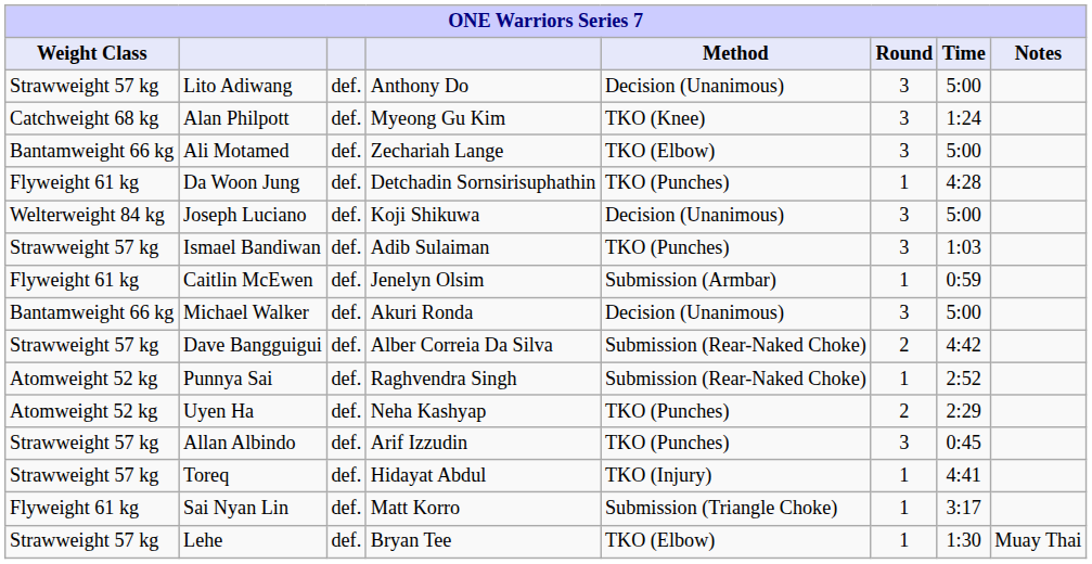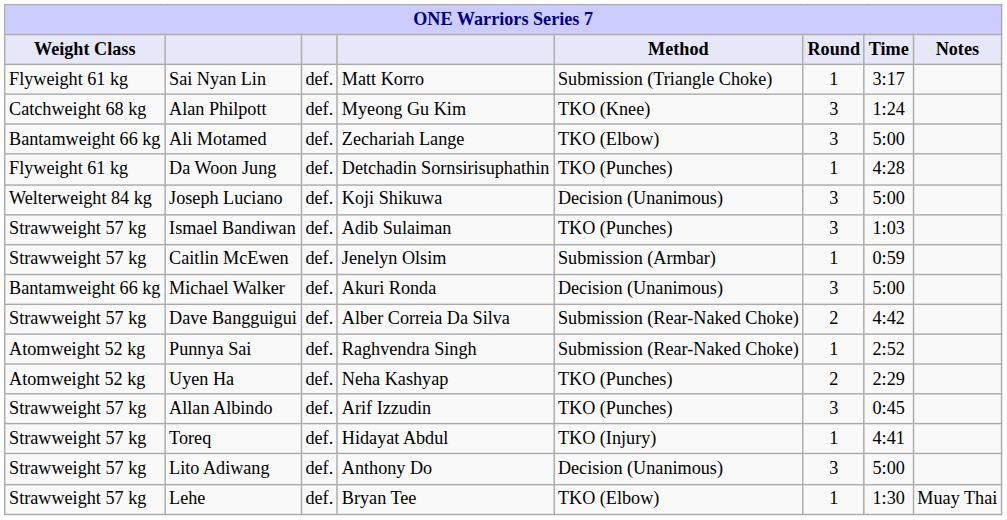 <table class="wikitable" style="font-size: 80%;">
 <tr>
 <th colspan="8" style="background-color: #ccf; color: #000080; text-align: center;"><strong>ONE Warriors Series 7</strong></th>
 </tr>
 <tr>
 <th colspan="1" style="background-color: #E6E8FA; color: #000000; text-align: center;">Weight Class</th>
 <th colspan="1" style="background-color: #E6E8FA; color: #000000; text-align: center;"></th>
 <th colspan="1" style="background-color: #E6E8FA; color: #000000; text-align: center;"></th>
 <th colspan="1" style="background-color: #E6E8FA; color: #000000; text-align: center;"></th>
 <th colspan="1" style="background-color: #E6E8FA; color: #000000; text-align: center;">Method</th>
 <th colspan="1" style="background-color: #E6E8FA; color: #000000; text-align: center;">Round</th>
 <th colspan="1" style="background-color: #E6E8FA; color: #000000; text-align: center;">Time</th>
 <th colspan="1" style="background-color: #E6E8FA; color: #000000; text-align: center;">Notes</th>
 </tr>
 <tr>
-<td>Strawweight 57 kg</td>
-<td> Lito Adiwang</td>
+<td>Flyweight 61 kg</td>
+<td> Sai Nyan Lin</td>
 <td>def.</td>
-<td> Anthony Do</td>
-<td>Decision (Unanimous)</td>
-<td align=center>3</td>
-<td align=center>5:00</td>
+<td> Matt Korro</td>
+<td>Submission (Triangle Choke)</td>
+<td align=center>1</td>
+<td align=center>3:17</td>
 <td></td>
 </tr>
 <tr>
 <td>Catchweight 68 kg</td>
 <td> Alan Philpott</td>
 <td>def.</td>
 <td> Myeong Gu Kim</td>
 <td>TKO (Knee)</td>
 <td align=center>3</td>
 <td align=center>1:24</td>
 <td></td>
 </tr>
 <tr>
 <td>Bantamweight 66 kg</td>
 <td> Ali Motamed</td>
 <td>def.</td>
 <td> Zechariah Lange</td>
 <td>TKO (Elbow)</td>
 <td align=center>3</td>
 <td align=center>5:00</td>
 <td></td>
 </tr>
 <tr>
 <td>Flyweight 61 kg</td>
 <td> Da Woon Jung</td>
 <td>def.</td>
 <td> Detchadin Sornsirisuphathin</td>
 <td>TKO (Punches)</td>
 <td align=center>1</td>
 <td align=center>4:28</td>
 <td></td>
 </tr>
 <tr>
 <td>Welterweight 84 kg</td>
 <td> Joseph Luciano</td>
 <td>def.</td>
 <td> Koji Shikuwa</td>
 <td>Decision (Unanimous)</td>
 <td align=center>3</td>
 <td align=center>5:00</td>
 <td></td>
 </tr>
 <tr>
 <td>Strawweight 57 kg</td>
 <td> Ismael Bandiwan</td>
 <td>def.</td>
 <td> Adib Sulaiman</td>
 <td>TKO (Punches)</td>
 <td align=center>3</td>
 <td align=center>1:03</td>
 <td></td>
 </tr>
 <tr>
-<td>Flyweight 61 kg</td>
+<td>Strawweight 57 kg</td>
 <td> Caitlin McEwen</td>
 <td>def.</td>
 <td> Jenelyn Olsim</td>
 <td>Submission (Armbar)</td>
 <td align=center>1</td>
 <td align=center>0:59</td>
 <td></td>
 </tr>
 <tr>
 <td>Bantamweight 66 kg</td>
 <td> Michael Walker</td>
 <td>def.</td>
 <td> Akuri Ronda</td>
 <td>Decision (Unanimous)</td>
 <td align=center>3</td>
 <td align=center>5:00</td>
 <td></td>
 </tr>
 <tr>
 <td>Strawweight 57 kg</td>
 <td> Dave Bangguigui</td>
 <td>def.</td>
 <td> Alber Correia Da Silva</td>
 <td>Submission (Rear-Naked Choke)</td>
 <td align=center>2</td>
 <td align=center>4:42</td>
 <td></td>
 </tr>
 <tr>
 <td>Atomweight 52 kg</td>
 <td> Punnya Sai</td>
 <td>def.</td>
 <td> Raghvendra Singh</td>
 <td>Submission (Rear-Naked Choke)</td>
 <td align=center>1</td>
 <td align=center>2:52</td>
 <td></td>
 </tr>
 <tr>
 <td>Atomweight 52 kg</td>
 <td> Uyen Ha</td>
 <td>def.</td>
 <td> Neha Kashyap</td>
 <td>TKO (Punches)</td>
 <td align=center>2</td>
 <td align=center>2:29</td>
 <td></td>
 </tr>
 <tr>
 <td>Strawweight 57 kg</td>
 <td> Allan Albindo</td>
 <td>def.</td>
 <td> Arif Izzudin</td>
 <td>TKO (Punches)</td>
 <td align=center>3</td>
 <td align=center>0:45</td>
 <td></td>
 </tr>
 <tr>
 <td>Strawweight 57 kg</td>
 <td> Toreq</td>
 <td>def.</td>
 <td> Hidayat Abdul</td>
 <td>TKO (Injury)</td>
 <td align=center>1</td>
 <td align=center>4:41</td>
 <td></td>
 </tr>
 <tr>
-<td>Flyweight 61 kg</td>
-<td> Sai Nyan Lin</td>
+<td>Strawweight 57 kg</td>
+<td> Lito Adiwang</td>
 <td>def.</td>
-<td> Matt Korro</td>
-<td>Submission (Triangle Choke)</td>
-<td align=center>1</td>
-<td align=center>3:17</td>
+<td> Anthony Do</td>
+<td>Decision (Unanimous)</td>
+<td align=center>3</td>
+<td align=center>5:00</td>
 <td></td>
 </tr>
 <tr>
 <td>Strawweight 57 kg</td>
 <td> Lehe</td>
 <td>def.</td>
 <td> Bryan Tee</td>
 <td>TKO (Elbow)</td>
 <td align=center>1</td>
 <td align=center>1:30</td>
 <td>Muay Thai</td>
 </tr>
 </table>
